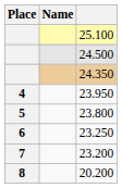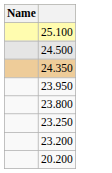 <table class="wikitable sortable" style="text-align:center">
 <tr bgcolor=fffcaf>
-<th scope=col>Place</th>
 <th scope=col>Name</th>
 <th scope=col></th>
 </tr>
 <tr bgcolor=fffcaf>
-<th scope=row></th>
 <td align=left></td>
 <td>25.100</td>
 </tr>
 <tr bgcolor=e5e5e5>
-<th scope=row></th>
 <td align=left></td>
 <td>24.500</td>
 </tr>
 <tr bgcolor=eecc99>
-<th scope=row></th>
 <td align=left></td>
 <td>24.350</td>
 </tr>
 <tr>
-<th scope=row><strong>4</strong></th>
 <td align=left></td>
 <td>23.950</td>
 </tr>
 <tr>
-<th scope=row><strong>5</strong></th>
 <td align=left></td>
 <td>23.800</td>
 </tr>
 <tr>
-<th scope=row><strong>6</strong></th>
 <td align=left></td>
 <td>23.250</td>
 </tr>
 <tr>
-<th scope=row><strong>7</strong></th>
 <td align=left></td>
 <td>23.200</td>
 </tr>
 <tr>
-<th scope=row><strong>8</strong></th>
 <td align=left></td>
 <td>20.200</td>
 </tr>
 </table>
